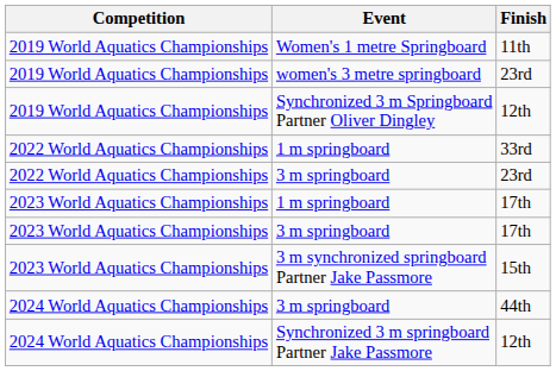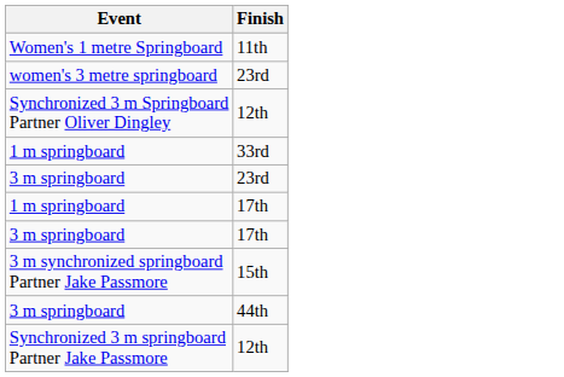 <table class="wikitable">
 <tr>
-<th>Competition</th>
 <th>Event</th>
 <th>Finish</th>
 </tr>
 <tr>
-<td><a href='#'>2019 World Aquatics Championships</a></td>
 <td><a href='#'>Women's 1 metre Springboard</a></td>
 <td>11th</td>
 </tr>
 <tr>
-<td><a href='#'>2019 World Aquatics Championships</a></td>
 <td><a href='#'>women's 3 metre springboard</a></td>
 <td>23rd</td>
 </tr>
 <tr>
-<td><a href='#'>2019 World Aquatics Championships</a></td>
 <td><a href='#'>Synchronized 3 m Springboard</a><br>Partner <a href='#'>Oliver Dingley</a></td>
 <td>12th</td>
 </tr>
 <tr>
-<td><a href='#'>2022 World Aquatics Championships</a></td>
 <td rowspan="1"><a href='#'>1 m springboard</a></td>
 <td>33rd</td>
 </tr>
 <tr>
-<td><a href='#'>2022 World Aquatics Championships</a></td>
 <td><a href='#'>3 m springboard</a></td>
 <td>23rd</td>
 </tr>
 <tr>
-<td><a href='#'>2023 World Aquatics Championships</a></td>
 <td><a href='#'>1 m springboard</a></td>
 <td>17th</td>
 </tr>
 <tr>
-<td><a href='#'>2023 World Aquatics Championships</a></td>
 <td><a href='#'>3 m springboard</a></td>
 <td>17th</td>
 </tr>
 <tr>
-<td><a href='#'>2023 World Aquatics Championships</a></td>
 <td><a href='#'>3 m synchronized springboard</a><br>Partner <a href='#'>Jake Passmore</a></td>
 <td>15th</td>
 </tr>
 <tr>
-<td><a href='#'>2024 World Aquatics Championships</a></td>
 <td><a href='#'>3 m springboard</a></td>
 <td>44th</td>
 </tr>
 <tr>
-<td><a href='#'>2024 World Aquatics Championships</a></td>
 <td><a href='#'>Synchronized 3 m springboard</a><br>Partner <a href='#'>Jake Passmore</a></td>
 <td>12th</td>
 </tr>
 </table>
